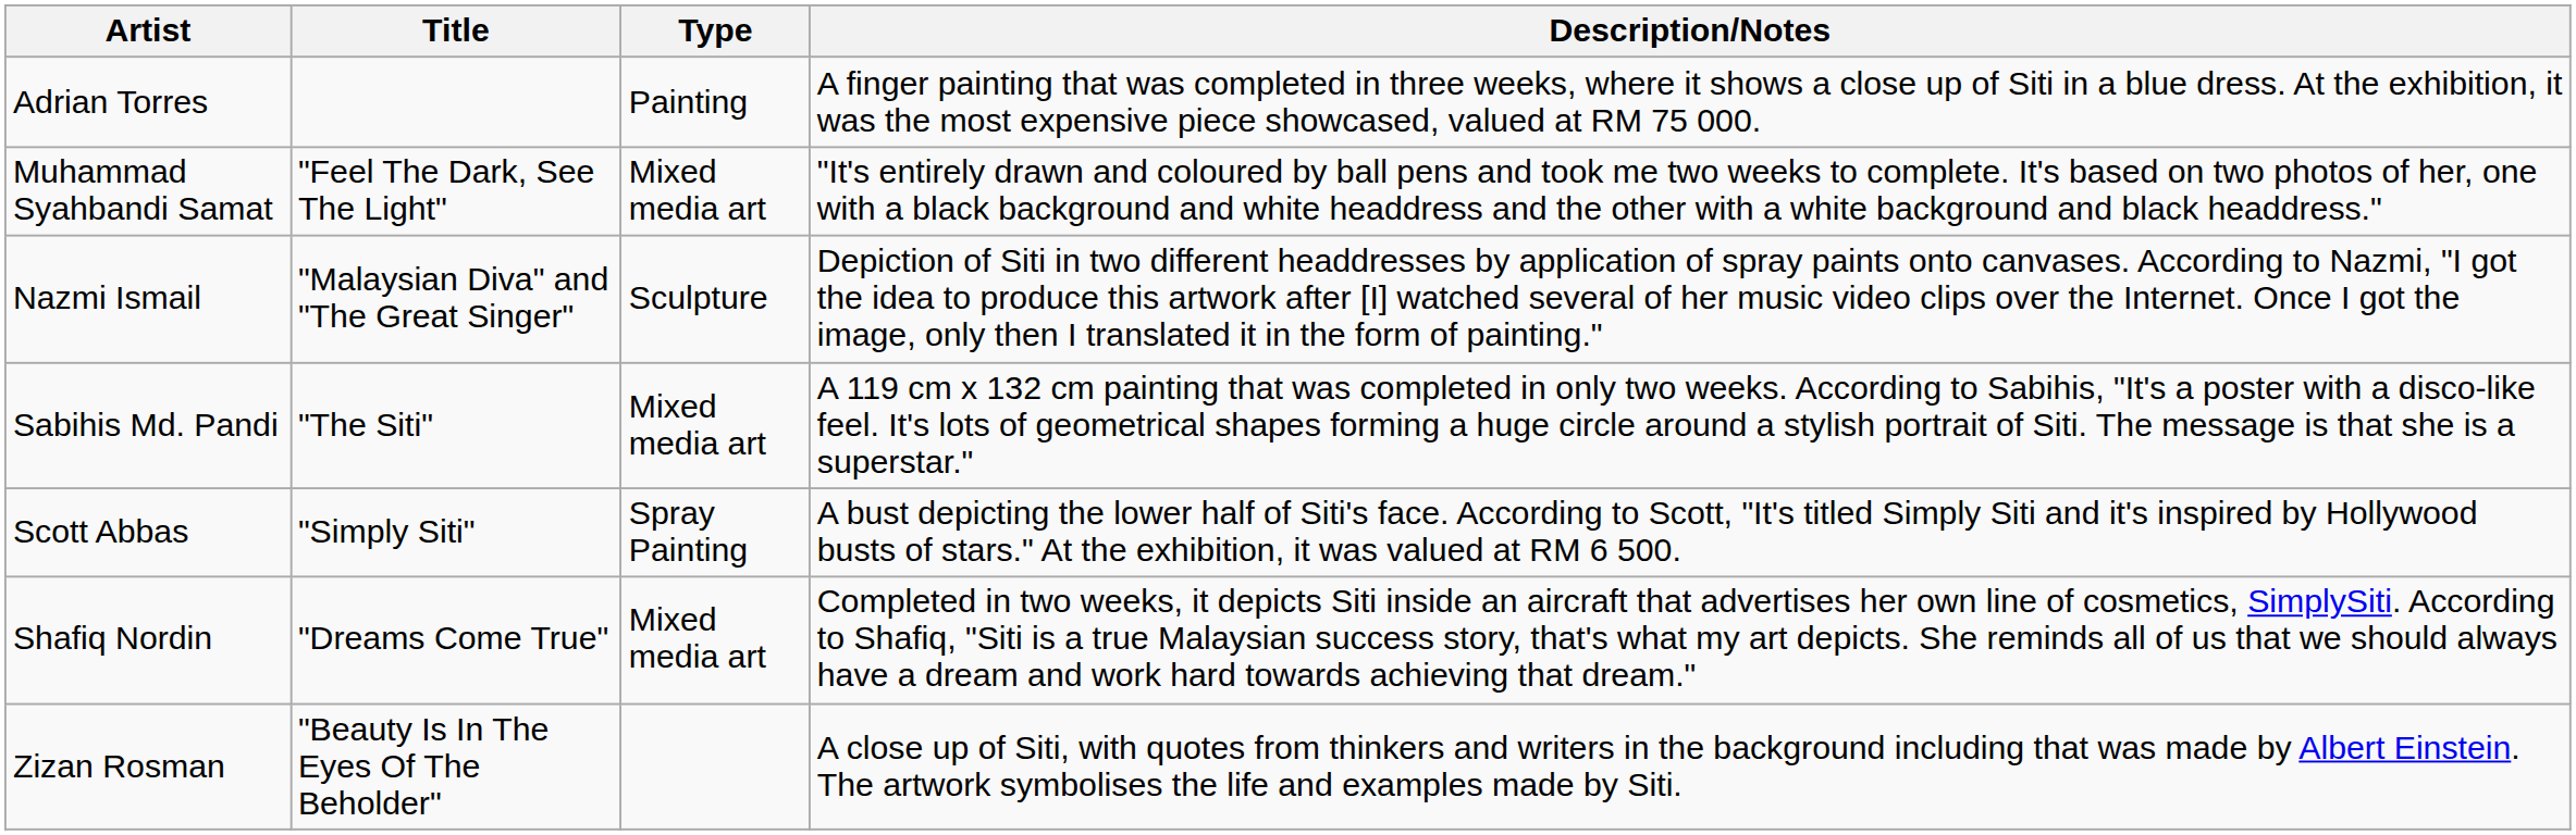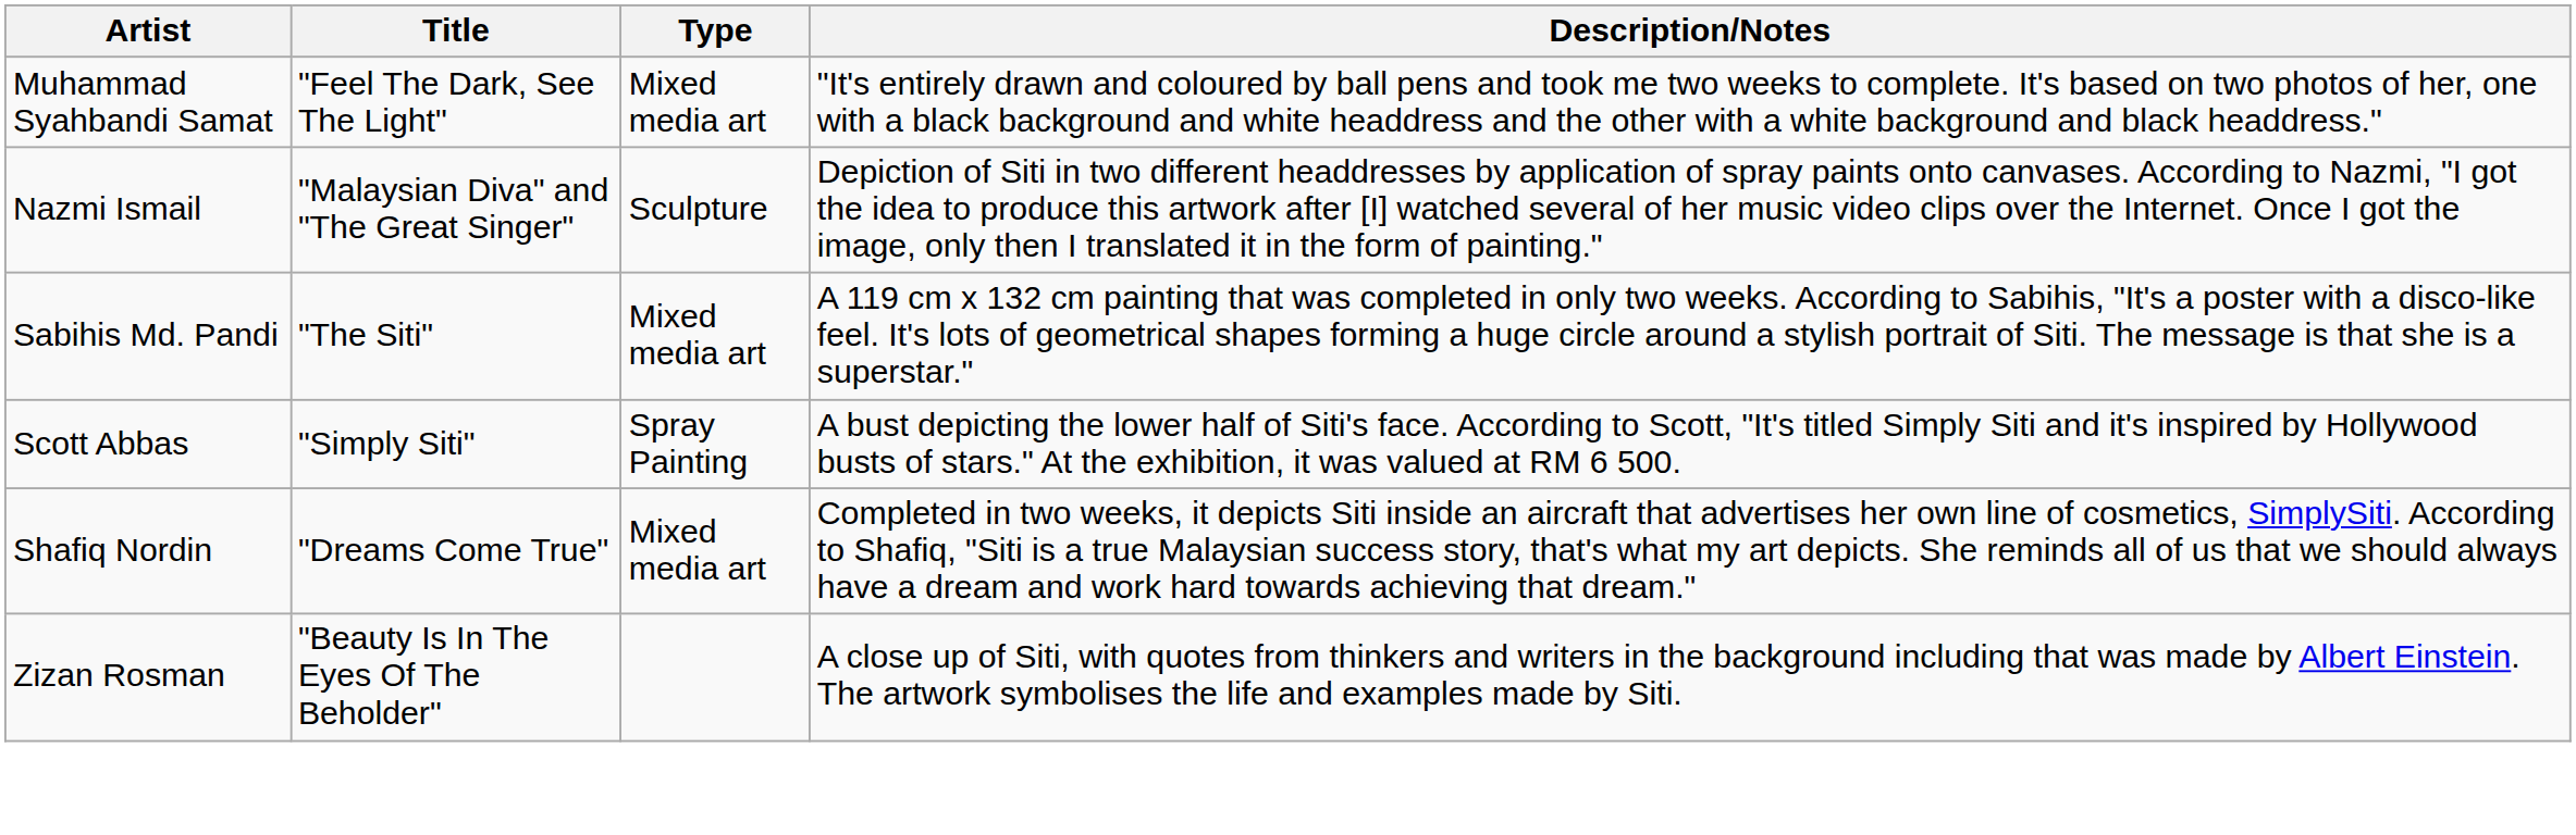 <table class="wikitable sortable">
 <tr>
 <th>Artist</th>
 <th>Title</th>
 <th>Type</th>
 <th>Description/Notes</th>
-</tr>
-<tr>
-<td>Adrian Torres</td>
-<td></td>
-<td>Painting</td>
-<td>A finger painting that was completed in three weeks, where it shows a close up of Siti in a blue dress. At the exhibition, it was the most expensive piece showcased, valued at RM 75 000.</td>
 </tr>
 <tr>
 <td>Muhammad Syahbandi Samat</td>
 <td>"Feel The Dark, See The Light"</td>
 <td>Mixed media art</td>
 <td>"It's entirely drawn and coloured by ball pens and took me two weeks to complete. It's based on two photos of her, one with a black background and white headdress and the other with a white background and black headdress."</td>
 </tr>
 <tr>
 <td>Nazmi Ismail</td>
 <td>"Malaysian Diva" and "The Great Singer"</td>
 <td>Sculpture</td>
 <td>Depiction of Siti in two different headdresses by application of spray paints onto canvases. According to Nazmi, "I got the idea to produce this artwork after [I] watched several of her music video clips over the Internet. Once I got the image, only then I translated it in the form of painting."</td>
 </tr>
 <tr>
 <td>Sabihis Md. Pandi</td>
 <td>"The Siti"</td>
 <td>Mixed media art</td>
 <td>A 119 cm x 132 cm painting that was completed in only two weeks. According to Sabihis, "It's a poster with a disco-like feel. It's lots of geometrical shapes forming a huge circle around a stylish portrait of Siti. The message is that she is a superstar."</td>
 </tr>
 <tr>
 <td>Scott Abbas</td>
 <td>"Simply Siti"</td>
 <td>Spray Painting</td>
 <td>A bust depicting the lower half of Siti's face. According to Scott, "It's titled Simply Siti and it's inspired by Hollywood busts of stars." At the exhibition, it was valued at RM 6 500.</td>
 </tr>
 <tr>
 <td>Shafiq Nordin</td>
 <td>"Dreams Come True"</td>
 <td>Mixed media art</td>
 <td>Completed in two weeks, it depicts Siti inside an aircraft that advertises her own line of cosmetics, <a href='#'>SimplySiti</a>. According to Shafiq, "Siti is a true Malaysian success story, that's what my art depicts. She reminds all of us that we should always have a dream and work hard towards achieving that dream."</td>
 </tr>
 <tr>
 <td>Zizan Rosman</td>
 <td>"Beauty Is In The Eyes Of The Beholder"</td>
 <td></td>
 <td>A close up of Siti, with quotes from thinkers and writers in the background including that was made by <a href='#'>Albert Einstein</a>. The artwork symbolises the life and examples made by Siti.</td>
 </tr>
 </table>
